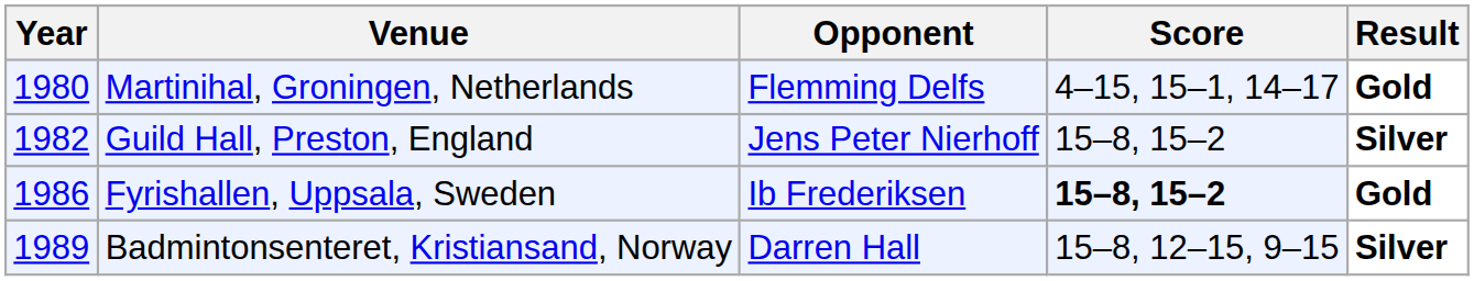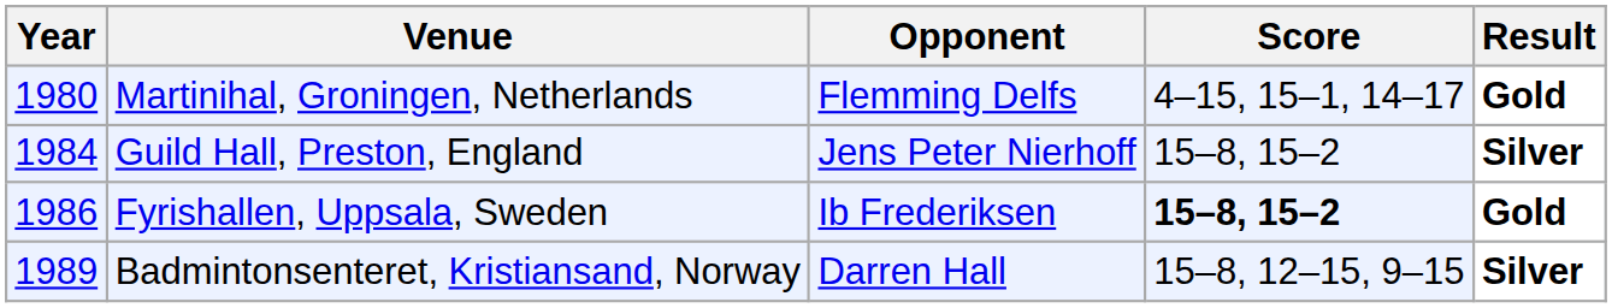 <table class="sortable wikitable" style="font-size: 90%;">
 <tr>
 <th>Year</th>
 <th>Venue</th>
 <th>Opponent</th>
 <th>Score</th>
 <th>Result</th>
 </tr>
 <tr style="background:#ECF2FF">
 <td align="center"><a href='#'>1980</a></td>
 <td align="left"><a href='#'>Martinihal</a>, <a href='#'>Groningen</a>, Netherlands</td>
 <td align="left"> <a href='#'>Flemming Delfs</a></td>
 <td align="left">4–15, 15–1, 14–17</td>
 <td style="text-align:left; background:white"> <strong>Gold</strong></td>
 </tr>
 <tr style="background:#ECF2FF">
-<td align="center"><a href='#'>1982</a></td>
+<td align="center"><a href='#'>1984</a></td>
 <td align="left"><a href='#'>Guild Hall</a>, <a href='#'>Preston</a>, England</td>
 <td align="left"> <a href='#'>Jens Peter Nierhoff</a></td>
 <td align="left">15–8, 15–2</td>
 <td style="text-align:left; background:white"> <strong>Silver</strong></td>
 </tr>
 <tr style="background:#ECF2FF">
 <td align="center"><a href='#'>1986</a></td>
 <td align="left"><a href='#'>Fyrishallen</a>, <a href='#'>Uppsala</a>, Sweden</td>
 <td align="left"> <a href='#'>Ib Frederiksen</a></td>
 <td align="left"><strong>15–8, 15–2</strong></td>
 <td style="text-align:left; background:white"> <strong>Gold</strong></td>
 </tr>
 <tr style="background:#ECF2FF">
 <td align="center"><a href='#'>1989</a></td>
 <td align="left">Badmintonsenteret, <a href='#'>Kristiansand</a>, Norway</td>
 <td align="left"> <a href='#'>Darren Hall</a></td>
 <td align="left">15–8, 12–15, 9–15</td>
 <td style="text-align:left; background:white"> <strong>Silver</strong></td>
 </tr>
 </table>
